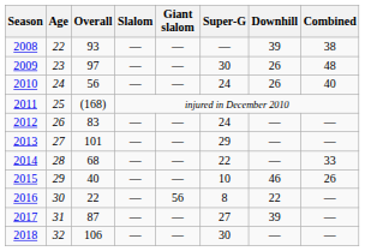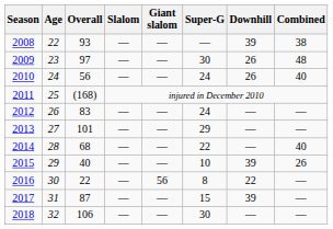 <table class="wikitable" style="text-align:center; font-size:100%;">
 <tr>
 <th>Season</th>
 <th>Age</th>
 <th>Overall</th>
 <th>Slalom</th>
 <th>Giant<br> slalom </th>
 <th>Super-G</th>
 <th>Downhill</th>
 <th>Combined</th>
 </tr>
 <tr>
 <td><a href='#'>2008</a></td>
 <td><em>22</em></td>
 <td>93</td>
 <td>—</td>
 <td>—</td>
 <td>—</td>
 <td>39</td>
 <td>38</td>
 </tr>
 <tr>
 <td><a href='#'>2009</a></td>
 <td><em>23</em></td>
 <td>97</td>
 <td>—</td>
 <td>—</td>
 <td>30</td>
 <td>26</td>
 <td>48</td>
 </tr>
 <tr>
 <td><a href='#'>2010</a></td>
 <td><em>24</em></td>
 <td>56</td>
 <td>—</td>
 <td>—</td>
 <td>24</td>
 <td>26</td>
 <td>40</td>
 </tr>
 <tr>
 <td><a href='#'>2011</a></td>
 <td><em>25</em></td>
 <td>(168)</td>
 <td colspan=5><small><em>injured in December 2010</em></small></td>
 </tr>
 <tr>
 <td><a href='#'>2012</a></td>
 <td><em>26</em></td>
 <td>83</td>
 <td>—</td>
 <td>—</td>
 <td>24</td>
 <td>—</td>
 <td>—</td>
 </tr>
 <tr>
 <td><a href='#'>2013</a></td>
 <td><em>27</em></td>
 <td>101</td>
 <td>—</td>
 <td>—</td>
 <td>29</td>
 <td>—</td>
 <td>—</td>
 </tr>
 <tr>
 <td><a href='#'>2014</a></td>
 <td><em>28</em></td>
 <td>68</td>
 <td>—</td>
 <td>—</td>
 <td>22</td>
 <td>—</td>
-<td>33</td>
+<td>40</td>
 </tr>
 <tr>
 <td><a href='#'>2015</a></td>
 <td><em>29</em></td>
 <td>40</td>
 <td>—</td>
 <td>—</td>
 <td>10</td>
-<td>46</td>
+<td>39</td>
 <td>26</td>
 </tr>
 <tr>
 <td><a href='#'>2016</a></td>
 <td><em>30</em></td>
 <td>22</td>
 <td>—</td>
 <td>56</td>
 <td>8</td>
 <td>22</td>
 <td>—</td>
 </tr>
 <tr>
 <td><a href='#'>2017</a></td>
 <td><em>31</em></td>
 <td>87</td>
 <td>—</td>
 <td>—</td>
-<td>27</td>
+<td>15</td>
 <td>39</td>
 <td>—</td>
 </tr>
 <tr>
 <td><a href='#'>2018</a></td>
 <td><em>32</em></td>
 <td>106</td>
 <td>—</td>
 <td>—</td>
 <td>30</td>
 <td>—</td>
 <td>—</td>
 </tr>
 </table>
